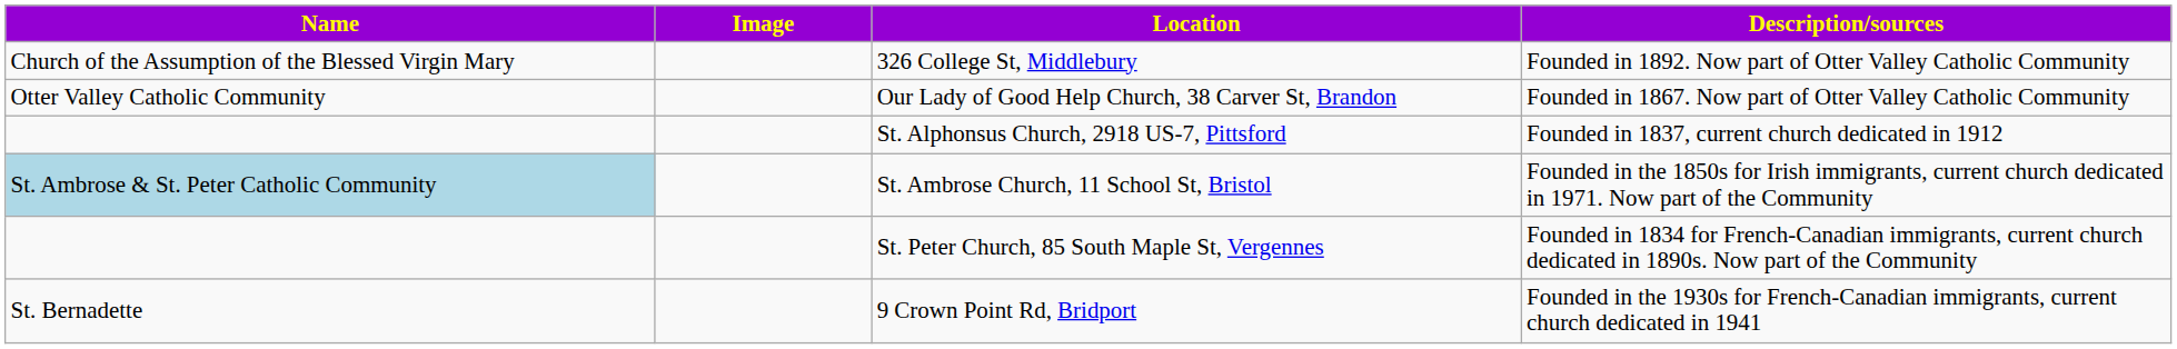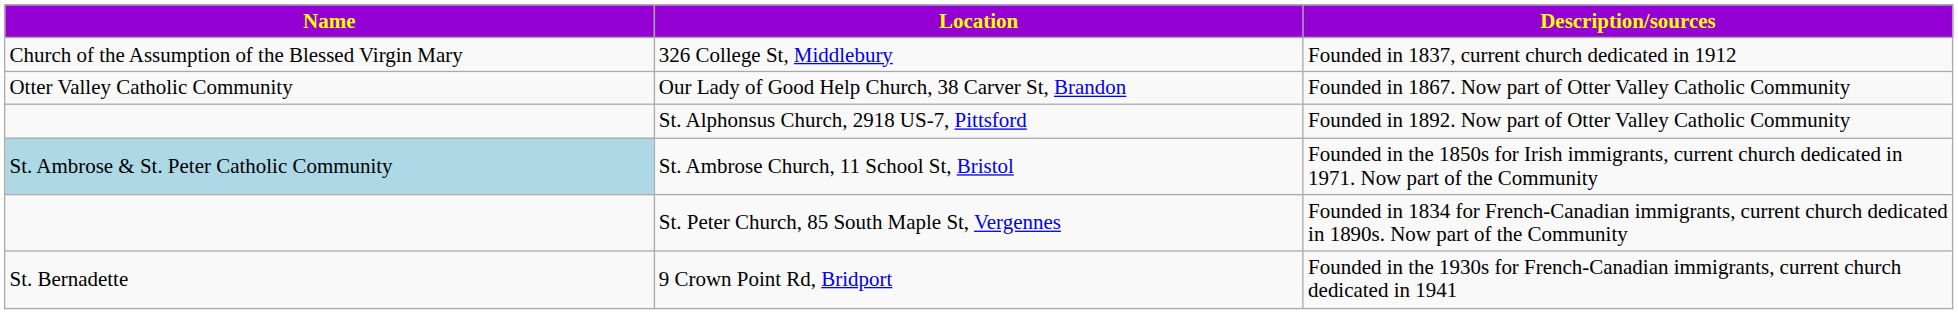 <table class="wikitable sortable" style="width:75%">
 <tr>
 <th style="background:darkviolet; color:yellow;" width="30%"><strong>Name</strong></th>
-<th style="background:darkviolet; color:yellow;" width="10%"><strong>Image</strong></th>
 <th style="background:darkviolet; color:yellow;" width="30%"><strong>Location</strong></th>
 <th style="background:darkviolet; color:yellow;" width="30%"><strong>Description/sources</strong></th>
 </tr>
 <tr>
 <td>Church of the Assumption of the Blessed Virgin Mary</td>
-<td></td>
 <td>326 College St, <a href='#'>Middlebury</a></td>
-<td>Founded in 1892. Now part of Otter Valley Catholic Community</td>
+<td>Founded in 1837, current church dedicated in 1912</td>
 </tr>
 <tr>
 <td>Otter Valley Catholic Community</td>
-<td></td>
 <td>Our Lady of Good Help Church, 38 Carver St, <a href='#'>Brandon</a></td>
 <td>Founded in 1867. Now part of Otter Valley Catholic Community</td>
 </tr>
 <tr>
 <td></td>
-<td></td>
 <td>St. Alphonsus Church, 2918 US-7, <a href='#'>Pittsford</a></td>
-<td>Founded in 1837, current church dedicated in 1912</td>
+<td>Founded in 1892. Now part of Otter Valley Catholic Community</td>
 </tr>
 <tr>
 <td style="background: lightblue;">St. Ambrose & St. Peter Catholic Community</td>
-<td></td>
 <td>St. Ambrose Church, 11 School St, <a href='#'>Bristol</a></td>
 <td>Founded in the 1850s for Irish immigrants, current church dedicated in 1971. Now part of the Community</td>
 </tr>
 <tr>
-<td></td>
 <td></td>
 <td>St. Peter Church, 85 South Maple St, <a href='#'>Vergennes</a></td>
 <td>Founded in 1834 for French-Canadian immigrants, current church dedicated in 1890s. Now part of the Community</td>
 </tr>
 <tr>
 <td>St. Bernadette</td>
-<td></td>
 <td>9 Crown Point Rd, <a href='#'>Bridport</a></td>
 <td>Founded in the 1930s for French-Canadian immigrants, current church dedicated in 1941</td>
 </tr>
 </table>
